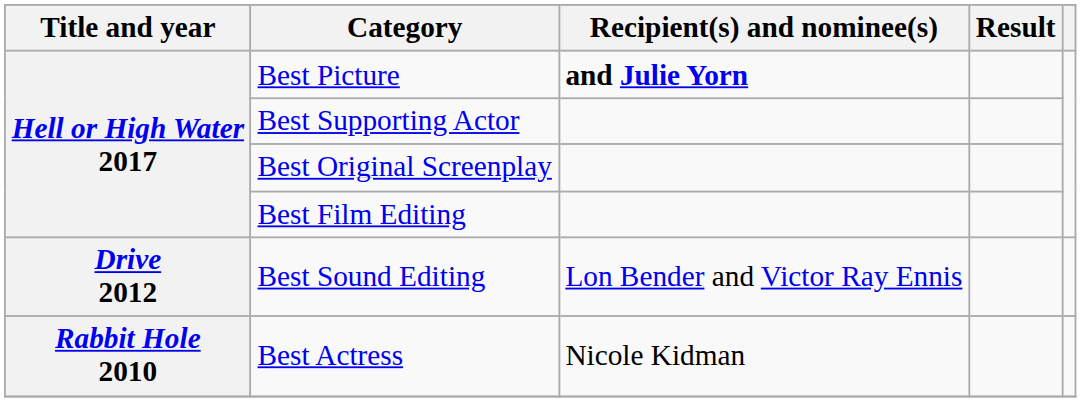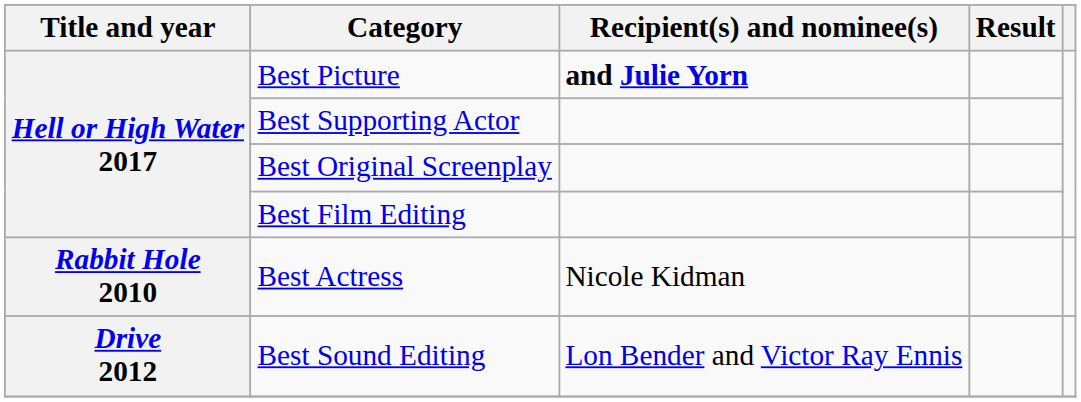 <table class="wikitable plainrowheaders sortable">
 <tr>
 <th scope="col">Title and year</th>
 <th scope="col">Category</th>
 <th scope="col">Recipient(s) and nominee(s)</th>
 <th scope="col">Result</th>
 <th scope="col" class="unsortable"></th>
 </tr>
 <tr>
 <th scope="row" rowspan="4"><em><a href='#'>Hell or High Water</a></em> <br>2017</th>
 <td><a href='#'>Best Picture</a></td>
 <td><strong> and <a href='#'>Julie Yorn</a></strong></td>
 <td></td>
 <td rowspan="4" style="text-align:center;"><br></td>
 </tr>
 <tr>
 <td><a href='#'>Best Supporting Actor</a></td>
 <td></td>
 <td></td>
 </tr>
 <tr>
 <td><a href='#'>Best Original Screenplay</a></td>
 <td></td>
 <td></td>
 </tr>
 <tr>
 <td><a href='#'>Best Film Editing</a></td>
 <td></td>
 <td></td>
 </tr>
 <tr>
+<th scope="row"><em><a href='#'>Rabbit Hole</a></em> <br> 2010</th>
+<td><a href='#'>Best Actress</a></td>
+<td>Nicole Kidman</td>
+<td></td>
+<td></td>
+</tr>
+<tr>
 <th scope="row"><em><a href='#'>Drive</a></em> <br>2012</th>
 <td><a href='#'>Best Sound Editing</a></td>
 <td><a href='#'>Lon Bender</a> and <a href='#'>Victor Ray Ennis</a></td>
 <td></td>
 <td></td>
 </tr>
 <tr>
-<th scope="row"><em><a href='#'>Rabbit Hole</a></em> <br> 2010</th>
-<td><a href='#'>Best Actress</a></td>
-<td>Nicole Kidman</td>
-<td></td>
-<td></td>
-</tr>
-<tr>
 </tr>
 </table>
